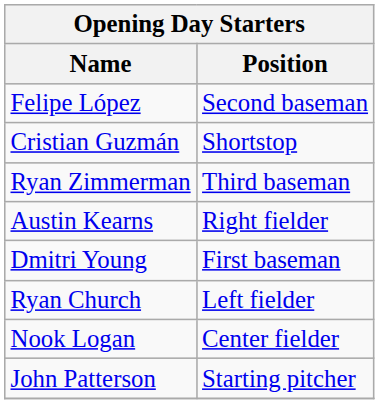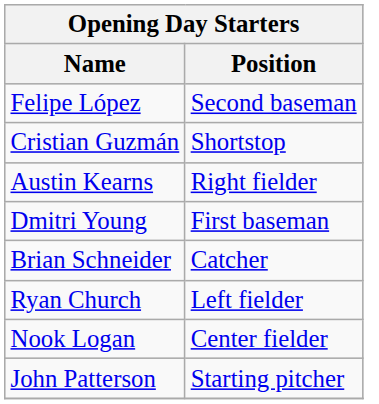 <table class="wikitable" style="text-align:left">
 <tr>
 <th colspan="2">Opening Day Starters</th>
 </tr>
 <tr>
 <th>Name</th>
 <th>Position</th>
 </tr>
 <tr>
 <td><a href='#'>Felipe López</a></td>
 <td><a href='#'>Second baseman</a></td>
 </tr>
 <tr>
 <td><a href='#'>Cristian Guzmán</a></td>
 <td><a href='#'>Shortstop</a></td>
 </tr>
 <tr>
-<td><a href='#'>Ryan Zimmerman</a></td>
-<td><a href='#'>Third baseman</a></td>
-</tr>
-<tr>
 <td><a href='#'>Austin Kearns</a></td>
 <td><a href='#'>Right fielder</a></td>
 </tr>
 <tr>
 <td><a href='#'>Dmitri Young</a></td>
 <td><a href='#'>First baseman</a></td>
+</tr>
+<tr>
+<td><a href='#'>Brian Schneider</a></td>
+<td><a href='#'>Catcher</a></td>
 </tr>
 <tr>
 <td><a href='#'>Ryan Church</a></td>
 <td><a href='#'>Left fielder</a></td>
 </tr>
 <tr>
 <td><a href='#'>Nook Logan</a></td>
 <td><a href='#'>Center fielder</a></td>
 </tr>
 <tr>
 <td><a href='#'>John Patterson</a></td>
 <td><a href='#'>Starting pitcher</a></td>
 </tr>
 <tr>
 </tr>
 </table>
